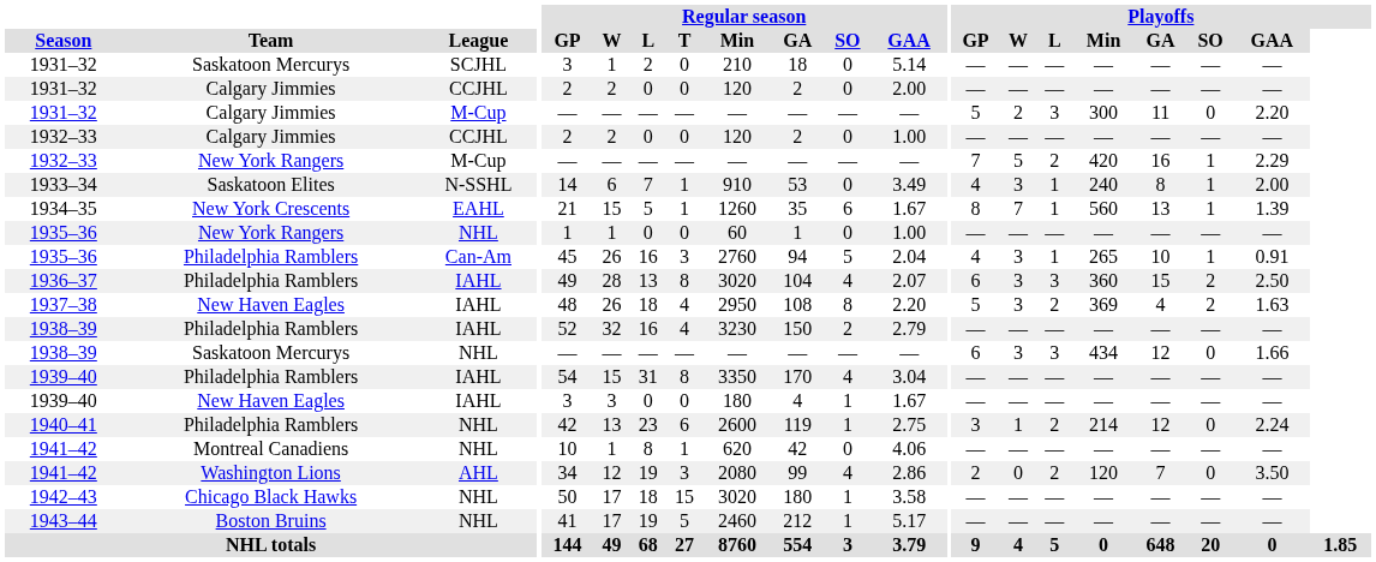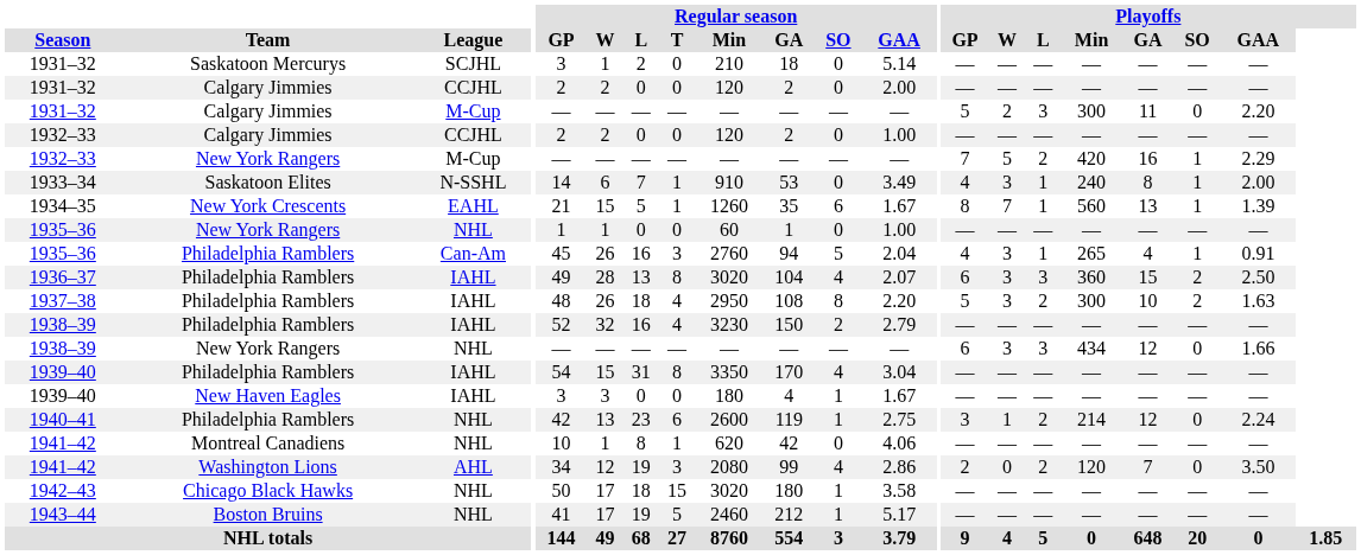 <table border="0" cellpadding="1" cellspacing="0" style="width:90%; text-align:center;">
 <tr bgcolor="#e0e0e0">
 <th colspan="3" bgcolor="#ffffff"></th>
 <th rowspan="99" bgcolor="#ffffff"></th>
 <th colspan="8" bgcolor="#e0e0e0"><a href='#'>Regular season</a></th>
 <th rowspan="99" bgcolor="#ffffff"></th>
 <th colspan="87" bgcolor="#e0e0e0"><a href='#'>Playoffs</a></th>
 </tr>
 <tr bgcolor="#e0e0e0">
 <th><a href='#'>Season</a></th>
 <th>Team</th>
 <th>League</th>
 <th>GP</th>
 <th>W</th>
 <th>L</th>
 <th>T</th>
 <th>Min</th>
 <th>GA</th>
 <th><a href='#'>SO</a></th>
 <th><a href='#'>GAA</a></th>
 <th>GP</th>
 <th>W</th>
 <th>L</th>
 <th>Min</th>
 <th>GA</th>
 <th>SO</th>
 <th>GAA</th>
 </tr>
 <tr>
 <td>1931–32</td>
 <td>Saskatoon Mercurys</td>
 <td>SCJHL</td>
 <td>3</td>
 <td>1</td>
 <td>2</td>
 <td>0</td>
 <td>210</td>
 <td>18</td>
 <td>0</td>
 <td>5.14</td>
 <td>—</td>
 <td>—</td>
 <td>—</td>
 <td>—</td>
 <td>—</td>
 <td>—</td>
 <td>—</td>
 </tr>
 <tr bgcolor="#f0f0f0">
 <td>1931–32</td>
 <td>Calgary Jimmies</td>
 <td>CCJHL</td>
 <td>2</td>
 <td>2</td>
 <td>0</td>
 <td>0</td>
 <td>120</td>
 <td>2</td>
 <td>0</td>
 <td>2.00</td>
 <td>—</td>
 <td>—</td>
 <td>—</td>
 <td>—</td>
 <td>—</td>
 <td>—</td>
 <td>—</td>
 </tr>
 <tr>
 <td><a href='#'>1931–32</a></td>
 <td>Calgary Jimmies</td>
 <td><a href='#'>M-Cup</a></td>
 <td>—</td>
 <td>—</td>
 <td>—</td>
 <td>—</td>
 <td>—</td>
 <td>—</td>
 <td>—</td>
 <td>—</td>
 <td>5</td>
 <td>2</td>
 <td>3</td>
 <td>300</td>
 <td>11</td>
 <td>0</td>
 <td>2.20</td>
 </tr>
 <tr bgcolor="#f0f0f0">
 <td>1932–33</td>
 <td>Calgary Jimmies</td>
 <td>CCJHL</td>
 <td>2</td>
 <td>2</td>
 <td>0</td>
 <td>0</td>
 <td>120</td>
 <td>2</td>
 <td>0</td>
 <td>1.00</td>
 <td>—</td>
 <td>—</td>
 <td>—</td>
 <td>—</td>
 <td>—</td>
 <td>—</td>
 <td>—</td>
 </tr>
 <tr>
 <td><a href='#'>1932–33</a></td>
 <td><a href='#'>New York Rangers</a></td>
 <td>M-Cup</td>
 <td>—</td>
 <td>—</td>
 <td>—</td>
 <td>—</td>
 <td>—</td>
 <td>—</td>
 <td>—</td>
 <td>—</td>
 <td>7</td>
 <td>5</td>
 <td>2</td>
 <td>420</td>
 <td>16</td>
 <td>1</td>
 <td>2.29</td>
 </tr>
 <tr bgcolor="#f0f0f0">
 <td>1933–34</td>
 <td>Saskatoon Elites</td>
 <td>N-SSHL</td>
 <td>14</td>
 <td>6</td>
 <td>7</td>
 <td>1</td>
 <td>910</td>
 <td>53</td>
 <td>0</td>
 <td>3.49</td>
 <td>4</td>
 <td>3</td>
 <td>1</td>
 <td>240</td>
 <td>8</td>
 <td>1</td>
 <td>2.00</td>
 </tr>
 <tr>
 <td>1934–35</td>
 <td><a href='#'>New York Crescents</a></td>
 <td><a href='#'>EAHL</a></td>
 <td>21</td>
 <td>15</td>
 <td>5</td>
 <td>1</td>
 <td>1260</td>
 <td>35</td>
 <td>6</td>
 <td>1.67</td>
 <td>8</td>
 <td>7</td>
 <td>1</td>
 <td>560</td>
 <td>13</td>
 <td>1</td>
 <td>1.39</td>
 </tr>
 <tr bgcolor="#f0f0f0">
 <td><a href='#'>1935–36</a></td>
 <td><a href='#'>New York Rangers</a></td>
 <td><a href='#'>NHL</a></td>
 <td>1</td>
 <td>1</td>
 <td>0</td>
 <td>0</td>
 <td>60</td>
 <td>1</td>
 <td>0</td>
 <td>1.00</td>
 <td>—</td>
 <td>—</td>
 <td>—</td>
 <td>—</td>
 <td>—</td>
 <td>—</td>
 <td>—</td>
 </tr>
 <tr>
 <td><a href='#'>1935–36</a></td>
 <td><a href='#'>Philadelphia Ramblers</a></td>
 <td><a href='#'>Can-Am</a></td>
 <td>45</td>
 <td>26</td>
 <td>16</td>
 <td>3</td>
 <td>2760</td>
 <td>94</td>
 <td>5</td>
 <td>2.04</td>
 <td>4</td>
 <td>3</td>
 <td>1</td>
 <td>265</td>
-<td>10</td>
+<td>4</td>
 <td>1</td>
 <td>0.91</td>
 </tr>
 <tr bgcolor="#f0f0f0">
 <td><a href='#'>1936–37</a></td>
 <td>Philadelphia Ramblers</td>
 <td><a href='#'>IAHL</a></td>
 <td>49</td>
 <td>28</td>
 <td>13</td>
 <td>8</td>
 <td>3020</td>
 <td>104</td>
 <td>4</td>
 <td>2.07</td>
 <td>6</td>
 <td>3</td>
 <td>3</td>
 <td>360</td>
 <td>15</td>
 <td>2</td>
 <td>2.50</td>
 </tr>
 <tr>
 <td><a href='#'>1937–38</a></td>
-<td><a href='#'>New Haven Eagles</a></td>
+<td>Philadelphia Ramblers</td>
 <td>IAHL</td>
 <td>48</td>
 <td>26</td>
 <td>18</td>
 <td>4</td>
 <td>2950</td>
 <td>108</td>
 <td>8</td>
 <td>2.20</td>
 <td>5</td>
 <td>3</td>
 <td>2</td>
-<td>369</td>
-<td>4</td>
+<td>300</td>
+<td>10</td>
 <td>2</td>
 <td>1.63</td>
 </tr>
 <tr bgcolor="#f0f0f0">
 <td><a href='#'>1938–39</a></td>
 <td>Philadelphia Ramblers</td>
 <td>IAHL</td>
 <td>52</td>
 <td>32</td>
 <td>16</td>
 <td>4</td>
 <td>3230</td>
 <td>150</td>
 <td>2</td>
 <td>2.79</td>
 <td>—</td>
 <td>—</td>
 <td>—</td>
 <td>—</td>
 <td>—</td>
 <td>—</td>
 <td>—</td>
 </tr>
 <tr>
 <td><a href='#'>1938–39</a></td>
-<td>Saskatoon Mercurys</td>
+<td>New York Rangers</td>
 <td>NHL</td>
 <td>—</td>
 <td>—</td>
 <td>—</td>
 <td>—</td>
 <td>—</td>
 <td>—</td>
 <td>—</td>
 <td>—</td>
 <td>6</td>
 <td>3</td>
 <td>3</td>
 <td>434</td>
 <td>12</td>
 <td>0</td>
 <td>1.66</td>
 </tr>
 <tr bgcolor="#f0f0f0">
 <td><a href='#'>1939–40</a></td>
 <td>Philadelphia Ramblers</td>
 <td>IAHL</td>
 <td>54</td>
 <td>15</td>
 <td>31</td>
 <td>8</td>
 <td>3350</td>
 <td>170</td>
 <td>4</td>
 <td>3.04</td>
 <td>—</td>
 <td>—</td>
 <td>—</td>
 <td>—</td>
 <td>—</td>
 <td>—</td>
 <td>—</td>
 </tr>
 <tr>
 <td>1939–40</td>
 <td><a href='#'>New Haven Eagles</a></td>
 <td>IAHL</td>
 <td>3</td>
 <td>3</td>
 <td>0</td>
 <td>0</td>
 <td>180</td>
 <td>4</td>
 <td>1</td>
 <td>1.67</td>
 <td>—</td>
 <td>—</td>
 <td>—</td>
 <td>—</td>
 <td>—</td>
 <td>—</td>
 <td>—</td>
 </tr>
 <tr bgcolor="#f0f0f0">
 <td><a href='#'>1940–41</a></td>
 <td>Philadelphia Ramblers</td>
 <td>NHL</td>
 <td>42</td>
 <td>13</td>
 <td>23</td>
 <td>6</td>
 <td>2600</td>
 <td>119</td>
 <td>1</td>
 <td>2.75</td>
 <td>3</td>
 <td>1</td>
 <td>2</td>
 <td>214</td>
 <td>12</td>
 <td>0</td>
 <td>2.24</td>
 </tr>
 <tr>
 <td><a href='#'>1941–42</a></td>
 <td>Montreal Canadiens</td>
 <td>NHL</td>
 <td>10</td>
 <td>1</td>
 <td>8</td>
 <td>1</td>
 <td>620</td>
 <td>42</td>
 <td>0</td>
 <td>4.06</td>
 <td>—</td>
 <td>—</td>
 <td>—</td>
 <td>—</td>
 <td>—</td>
 <td>—</td>
 <td>—</td>
 </tr>
 <tr bgcolor="#f0f0f0">
 <td><a href='#'>1941–42</a></td>
 <td><a href='#'>Washington Lions</a></td>
 <td><a href='#'>AHL</a></td>
 <td>34</td>
 <td>12</td>
 <td>19</td>
 <td>3</td>
 <td>2080</td>
 <td>99</td>
 <td>4</td>
 <td>2.86</td>
 <td>2</td>
 <td>0</td>
 <td>2</td>
 <td>120</td>
 <td>7</td>
 <td>0</td>
 <td>3.50</td>
 </tr>
 <tr>
 <td><a href='#'>1942–43</a></td>
 <td><a href='#'>Chicago Black Hawks</a></td>
 <td>NHL</td>
 <td>50</td>
 <td>17</td>
 <td>18</td>
 <td>15</td>
 <td>3020</td>
 <td>180</td>
 <td>1</td>
 <td>3.58</td>
 <td>—</td>
 <td>—</td>
 <td>—</td>
 <td>—</td>
 <td>—</td>
 <td>—</td>
 <td>—</td>
 </tr>
 <tr bgcolor="#f0f0f0">
 <td><a href='#'>1943–44</a></td>
 <td><a href='#'>Boston Bruins</a></td>
 <td>NHL</td>
 <td>41</td>
 <td>17</td>
 <td>19</td>
 <td>5</td>
 <td>2460</td>
 <td>212</td>
 <td>1</td>
 <td>5.17</td>
 <td>—</td>
 <td>—</td>
 <td>—</td>
 <td>—</td>
 <td>—</td>
 <td>—</td>
 <td>—</td>
 </tr>
 <tr bgcolor="#e0e0e0">
 <th colspan="3">NHL totals</th>
 <th>144</th>
 <th>49</th>
 <th>68</th>
 <th>27</th>
 <th>8760</th>
 <th>554</th>
 <th>3</th>
 <th>3.79</th>
 <th>9</th>
 <th>4</th>
 <th>5</th>
 <th>0</th>
 <th>648</th>
 <th>20</th>
 <th>0</th>
 <th>1.85</th>
 </tr>
 </table>
